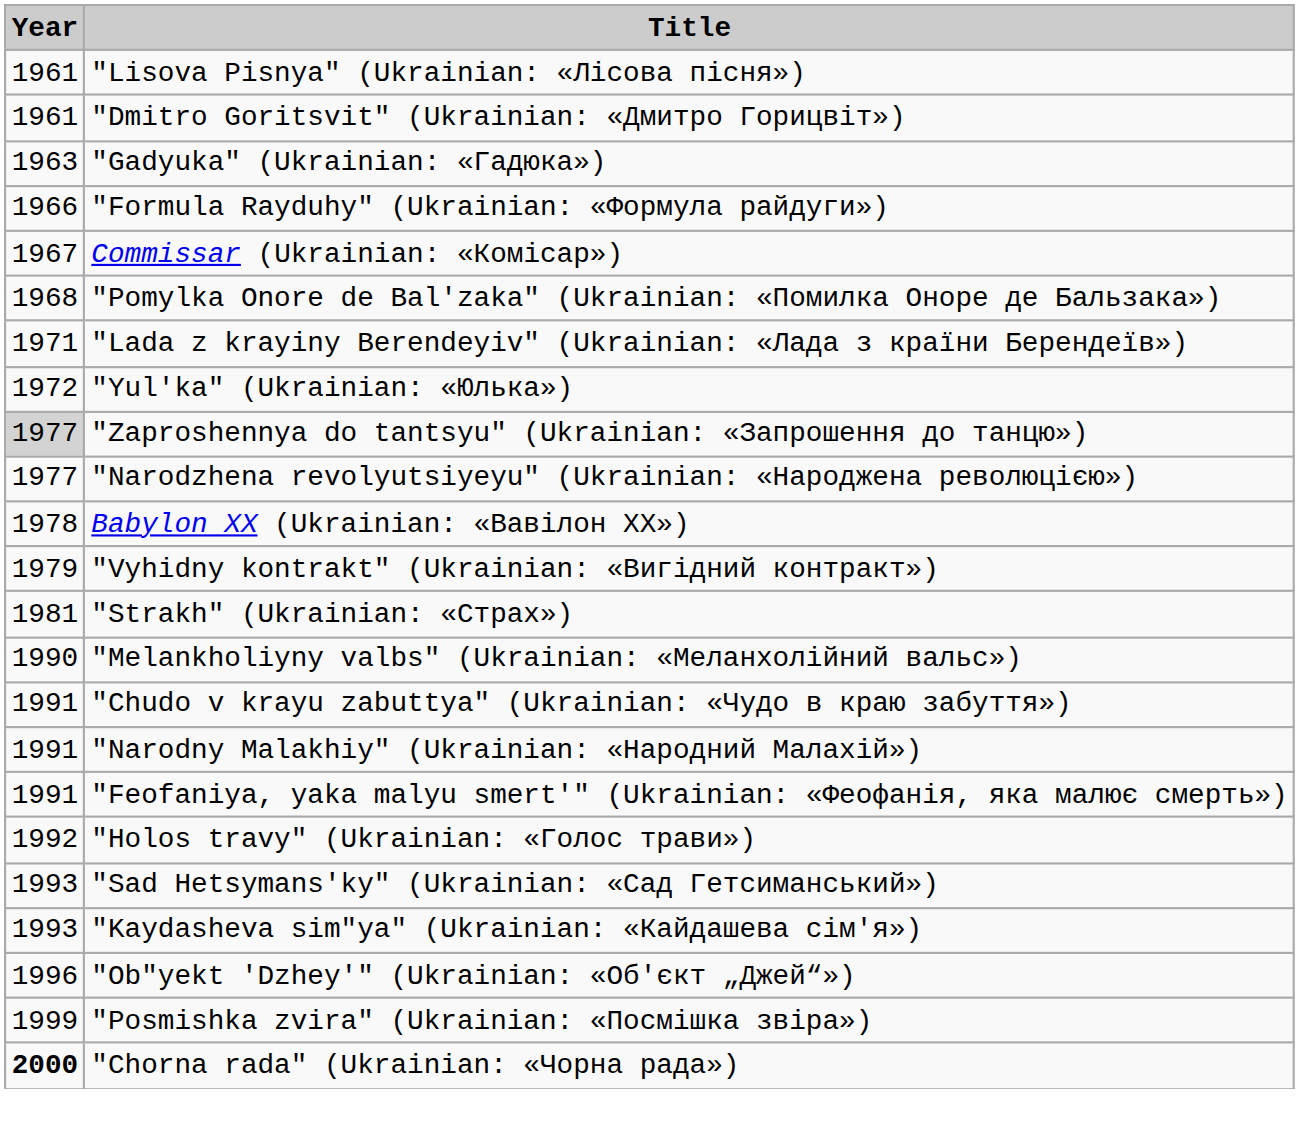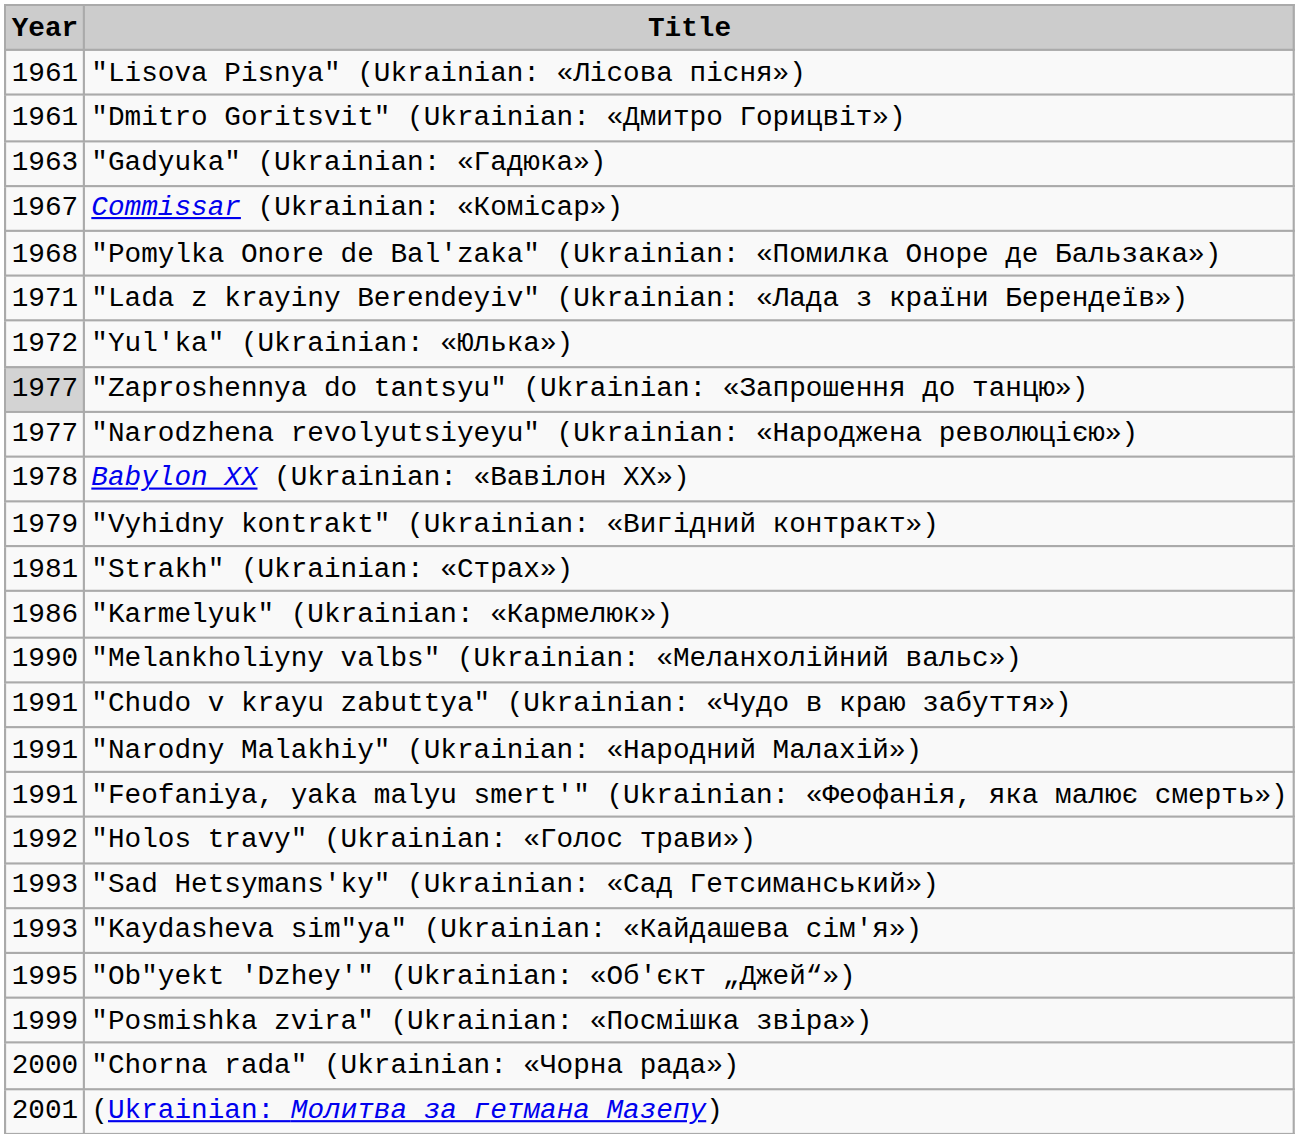 <table class="wikitable sortable">
 <tr>
 <th style="background:#ccc;">Year</th>
 <th style="background:#ccc;">Title</th>
 </tr>
 <tr>
 <td>1961</td>
 <td>"Lisovа Pisnya" (Ukrainian: «Лісова пісня»)</td>
 </tr>
 <tr>
 <td>1961</td>
 <td>"Dmitro Goritsvit" (Ukrainian: «Дмитро Горицвіт»)</td>
 </tr>
 <tr>
 <td>1963</td>
 <td>"Gadyuka" (Ukrainian: «Гадюка»)</td>
-</tr>
-<tr>
-<td>1966</td>
-<td>"Formula Rayduhy" (Ukrainian: «Формула райдуги»)</td>
 </tr>
 <tr>
 <td>1967</td>
 <td><a href='#'><em>Commissar</em></a> (Ukrainian: «Комісар»)</td>
 </tr>
 <tr>
 <td>1968</td>
 <td>"Pomylka Onore de Bal'zaka" (Ukrainian: «Помилка Оноре де Бальзака»)</td>
 </tr>
 <tr>
 <td>1971</td>
 <td>"Lada z krayiny Berendeyiv" (Ukrainian: «Лада з країни Берендеїв»)</td>
 </tr>
 <tr>
 <td>1972</td>
 <td>"Yul'ka" (Ukrainian: «Юлька»)</td>
 </tr>
 <tr>
 <td style="background: lightgrey;">1977</td>
 <td>"Zaproshennya do tantsyu" (Ukrainian: «Запрошення до танцю»)</td>
 </tr>
 <tr>
 <td>1977</td>
 <td>"Narodzhena revolyutsiyeyu" (Ukrainian: «Народжена революцією»)</td>
 </tr>
 <tr>
 <td>1978</td>
 <td><em><a href='#'>Babylon XX</a></em> (Ukrainian: «Вавілон ХХ»)</td>
 </tr>
 <tr>
 <td>1979</td>
 <td>"Vyhidny kontrakt" (Ukrainian: «Вигідний контракт»)</td>
 </tr>
 <tr>
 <td>1981</td>
 <td>"Strakh" (Ukrainian: «Страх»)</td>
 </tr>
 <tr>
+<td>1986</td>
+<td>"Karmelyuk" (Ukrainian: «Кармелюк»)</td>
+</tr>
+<tr>
 <td>1990</td>
 <td>"Melankholiyny valbs" (Ukrainian: «Меланхолійний вальс»)</td>
 </tr>
 <tr>
 <td>1991</td>
 <td>"Chudo v krayu zabuttya" (Ukrainian: «Чудо в краю забуття»)</td>
 </tr>
 <tr>
 <td>1991</td>
 <td>"Narodny Malakhiy" (Ukrainian: «Народний Малахій»)</td>
 </tr>
 <tr>
 <td>1991</td>
 <td>"Feofaniya, yaka malyu smert'" (Ukrainian: «Феофанія, яка малює смерть»)</td>
 </tr>
 <tr>
 <td>1992</td>
 <td>"Holos travy" (Ukrainian: «Голос трави»)</td>
 </tr>
 <tr>
 <td>1993</td>
 <td>"Sad Hetsymans'ky" (Ukrainian: «Сад Гетсиманський»)</td>
 </tr>
 <tr>
 <td>1993</td>
 <td>"Kaydasheva sim"ya" (Ukrainian: «Кайдашева сім'я»)</td>
 </tr>
 <tr>
-<td>1996</td>
+<td>1995</td>
 <td>"Ob"yekt 'Dzhey'" (Ukrainian: «Об'єкт „Джей“»)</td>
 </tr>
 <tr>
 <td>1999</td>
 <td>"Posmishka zvira" (Ukrainian: «Посмішка звіра»)</td>
 </tr>
 <tr>
-<td><strong>2000</strong></td>
+<td>2000</td>
 <td>"Chorna rada" (Ukrainian: «Чорна рада»)</td>
 </tr>
+<tr>
+<td>2001</td>
+<td><em></em> (<a href='#'>Ukrainian: <em>Молитва за гетмана Мазепу</em></a>)</td>
+</tr>
 </table>
